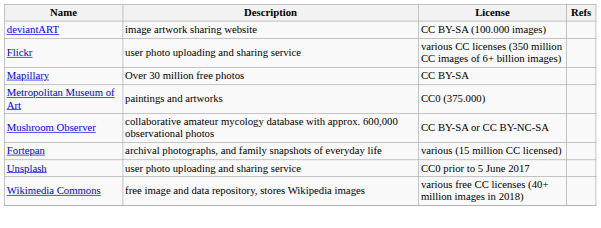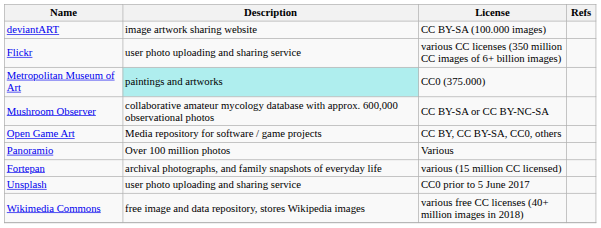 <table class="wikitable sortable" style="width:100%;">
 <tr>
 <th style="width:20%">Name</th>
 <th style="width:50%">Description</th>
 <th style="width:25%">License</th>
 <th style="width:5%">Refs</th>
 </tr>
 <tr>
 <td><a href='#'>deviantART</a></td>
 <td>image artwork sharing website</td>
 <td>CC BY-SA (100.000 images)</td>
 <td></td>
 </tr>
 <tr>
 <td><a href='#'>Flickr</a></td>
 <td>user photo uploading and sharing service</td>
 <td>various CC licenses (350 million CC images of 6+ billion images)</td>
 <td></td>
 </tr>
 <tr>
-<td><a href='#'>Mapillary</a></td>
-<td>Over 30 million free photos</td>
-<td>CC BY-SA</td>
-<td></td>
-</tr>
-<tr>
 <td><a href='#'>Metropolitan Museum of Art</a></td>
-<td>paintings and artworks</td>
+<td style="background: paleturquoise;">paintings and artworks</td>
 <td>CC0 (375.000)</td>
 <td></td>
 </tr>
 <tr>
 <td><a href='#'>Mushroom Observer</a></td>
 <td>collaborative amateur mycology database with approx. 600,000 observational photos</td>
 <td>CC BY-SA or CC BY-NC-SA </td>
+<td></td>
+</tr>
+<tr>
+<td><a href='#'>Open Game Art</a></td>
+<td>Media repository for software / game projects</td>
+<td>CC BY, CC BY-SA, CC0, others</td>
+<td></td>
+</tr>
+<tr>
+<td><a href='#'>Panoramio</a></td>
+<td>Over 100 million photos</td>
+<td>Various</td>
 <td></td>
 </tr>
 <tr>
 <td><a href='#'>Fortepan</a></td>
 <td>archival photographs, and family snapshots of everyday life</td>
 <td>various (15 million CC licensed)</td>
 <td></td>
 </tr>
 <tr>
 <td><a href='#'>Unsplash</a></td>
 <td>user photo uploading and sharing service</td>
 <td>CC0 prior to 5 June 2017</td>
 <td></td>
 </tr>
 <tr>
 <td><a href='#'>Wikimedia Commons</a></td>
 <td>free image and data repository, stores Wikipedia images</td>
 <td>various free CC licenses (40+ million images in 2018)</td>
 <td></td>
 </tr>
 <tr>
 </tr>
 </table>
